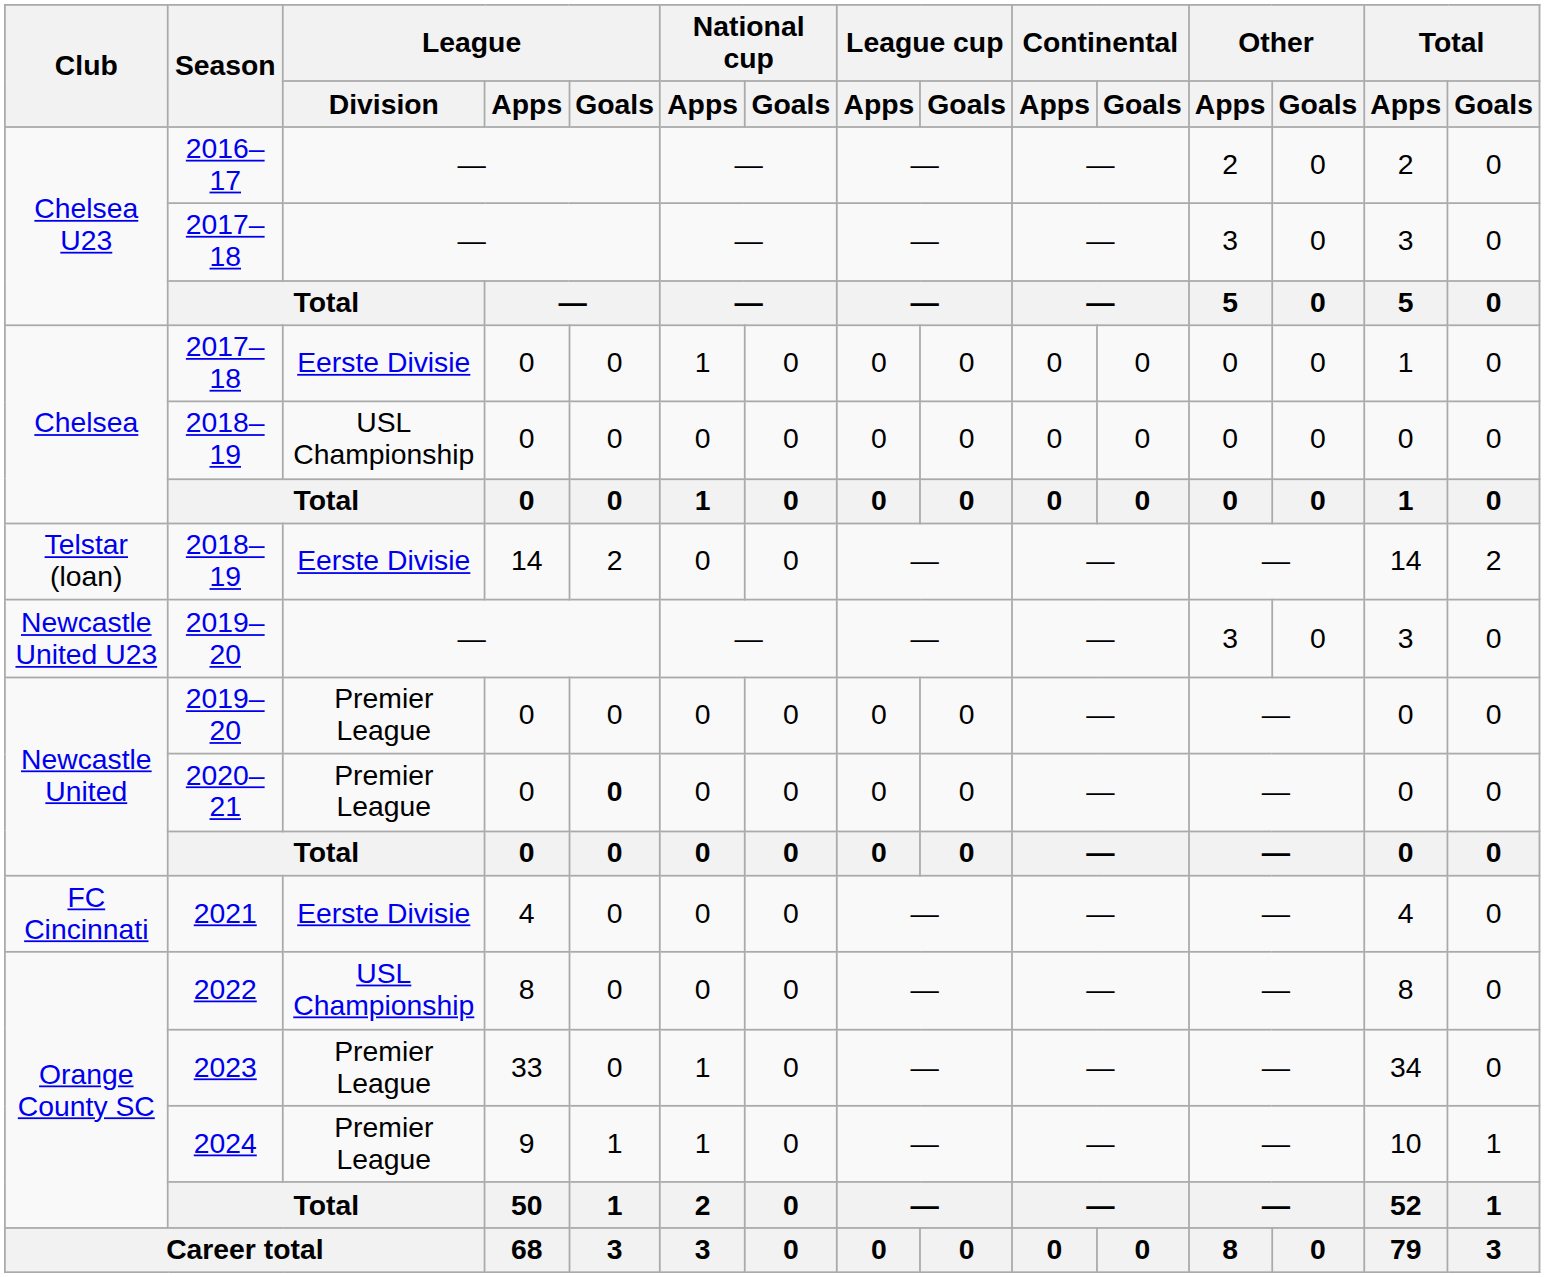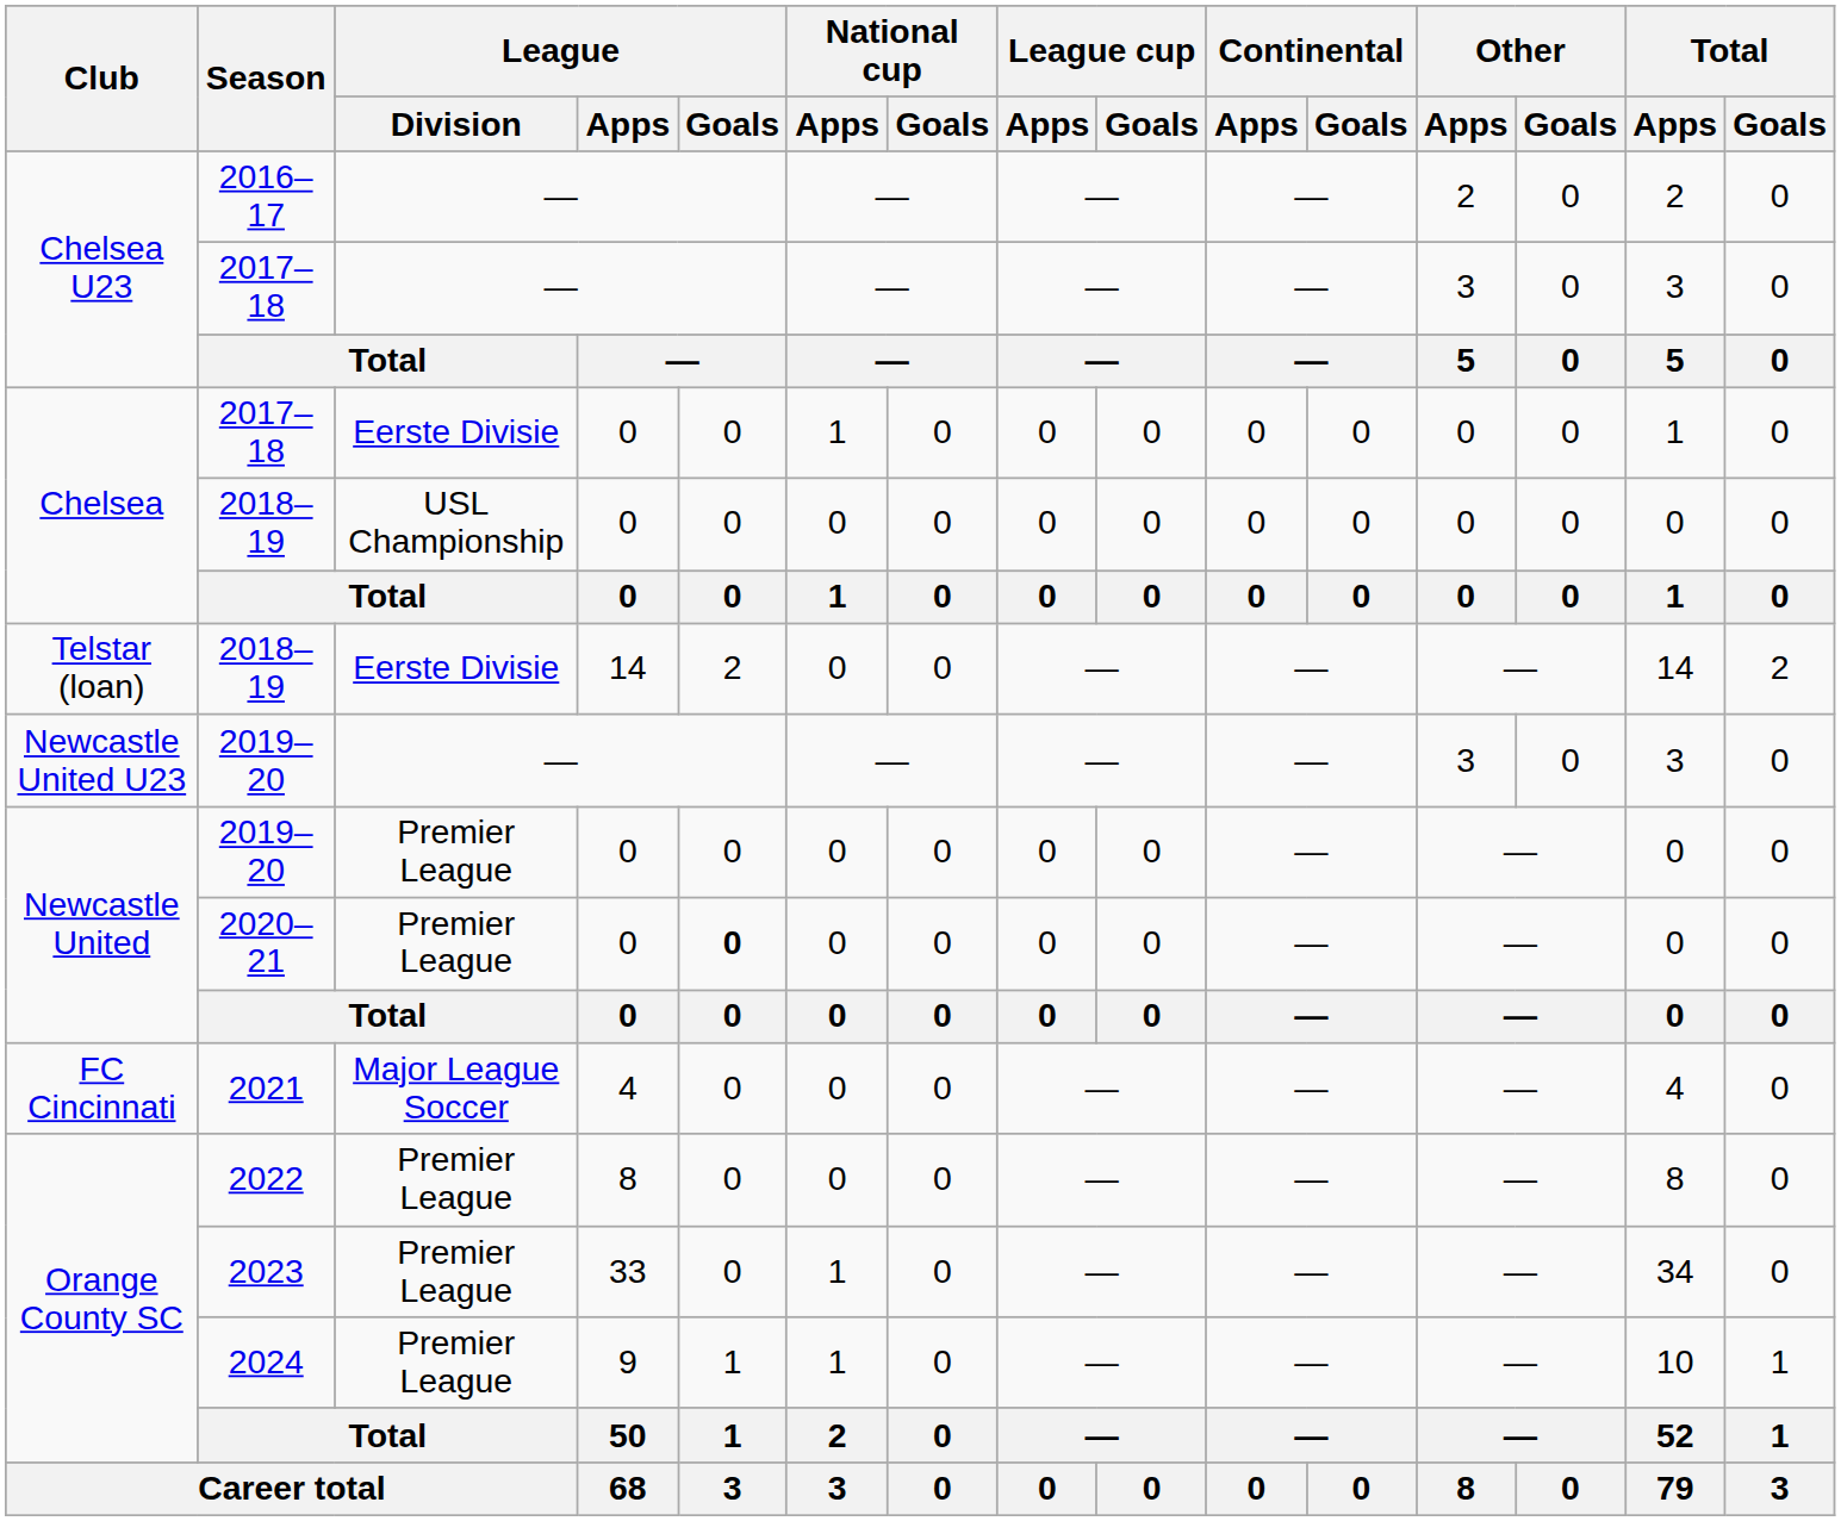 <table class="wikitable" style="text-align:center">
 <tr>
 <th rowspan="2">Club</th>
 <th rowspan="2">Season</th>
 <th colspan="3">League</th>
 <th colspan="2">National cup</th>
 <th colspan="2">League cup</th>
 <th colspan="2">Continental</th>
 <th colspan="2">Other</th>
 <th colspan="2">Total</th>
 </tr>
 <tr>
 <th>Division</th>
 <th>Apps</th>
 <th>Goals</th>
 <th>Apps</th>
 <th>Goals</th>
 <th>Apps</th>
 <th>Goals</th>
 <th>Apps</th>
 <th>Goals</th>
 <th>Apps</th>
 <th>Goals</th>
 <th>Apps</th>
 <th>Goals</th>
 </tr>
 <tr>
 <td rowspan="3"><a href='#'>Chelsea U23</a></td>
 <td><a href='#'>2016–17</a></td>
 <td colspan="3">—</td>
 <td colspan="2">—</td>
 <td colspan="2">—</td>
 <td colspan="2">—</td>
 <td>2</td>
 <td>0</td>
 <td>2</td>
 <td>0</td>
 </tr>
 <tr>
 <td><a href='#'>2017–18</a></td>
 <td colspan="3">—</td>
 <td colspan="2">—</td>
 <td colspan="2">—</td>
 <td colspan="2">—</td>
 <td>3</td>
 <td>0</td>
 <td>3</td>
 <td>0</td>
 </tr>
 <tr>
 <th colspan="2">Total</th>
 <th colspan="2">—</th>
 <th colspan="2">—</th>
 <th colspan="2">—</th>
 <th colspan="2">—</th>
 <th>5</th>
 <th>0</th>
 <th>5</th>
 <th>0</th>
 </tr>
 <tr>
 <td rowspan="3"><a href='#'>Chelsea</a></td>
 <td><a href='#'>2017–18</a></td>
 <td><a href='#'>Eerste Divisie</a></td>
 <td>0</td>
 <td>0</td>
 <td>1</td>
 <td>0</td>
 <td>0</td>
 <td>0</td>
 <td>0</td>
 <td>0</td>
 <td>0</td>
 <td>0</td>
 <td>1</td>
 <td>0</td>
 </tr>
 <tr>
 <td><a href='#'>2018–19</a></td>
 <td>USL Championship</td>
 <td>0</td>
 <td>0</td>
 <td>0</td>
 <td>0</td>
 <td>0</td>
 <td>0</td>
 <td>0</td>
 <td>0</td>
 <td>0</td>
 <td>0</td>
 <td>0</td>
 <td>0</td>
 </tr>
 <tr>
 <th colspan="2">Total</th>
 <th>0</th>
 <th>0</th>
 <th>1</th>
 <th>0</th>
 <th>0</th>
 <th>0</th>
 <th>0</th>
 <th>0</th>
 <th>0</th>
 <th>0</th>
 <th>1</th>
 <th>0</th>
 </tr>
 <tr>
 <td><a href='#'>Telstar</a> (loan)</td>
 <td><a href='#'>2018–19</a></td>
 <td><a href='#'>Eerste Divisie</a></td>
 <td>14</td>
 <td>2</td>
 <td>0</td>
 <td>0</td>
 <td colspan="2">—</td>
 <td colspan="2">—</td>
 <td colspan="2">—</td>
 <td>14</td>
 <td>2</td>
 </tr>
 <tr>
 <td><a href='#'>Newcastle United U23</a></td>
 <td><a href='#'>2019–20</a></td>
 <td colspan="3">—</td>
 <td colspan="2">—</td>
 <td colspan="2">—</td>
 <td colspan="2">—</td>
 <td>3</td>
 <td>0</td>
 <td>3</td>
 <td>0</td>
 </tr>
 <tr>
 <td rowspan="3"><a href='#'>Newcastle United</a></td>
 <td><a href='#'>2019–20</a></td>
 <td>Premier League</td>
 <td>0</td>
 <td>0</td>
 <td>0</td>
 <td>0</td>
 <td>0</td>
 <td>0</td>
 <td colspan="2">—</td>
 <td colspan="2">—</td>
 <td>0</td>
 <td>0</td>
 </tr>
 <tr>
 <td><a href='#'>2020–21</a></td>
 <td>Premier League</td>
 <td>0</td>
 <td><strong>0</strong></td>
 <td>0</td>
 <td>0</td>
 <td>0</td>
 <td>0</td>
 <td colspan="2">—</td>
 <td colspan="2">—</td>
 <td>0</td>
 <td>0</td>
 </tr>
 <tr>
 <th colspan="2">Total</th>
 <th>0</th>
 <th>0</th>
 <th>0</th>
 <th>0</th>
 <th>0</th>
 <th>0</th>
 <th colspan="2">—</th>
 <th colspan="2">—</th>
 <th>0</th>
 <th>0</th>
 </tr>
 <tr>
 <td><a href='#'>FC Cincinnati</a></td>
 <td><a href='#'>2021</a></td>
-<td><a href='#'>Eerste Divisie</a></td>
+<td><a href='#'>Major League Soccer</a></td>
 <td>4</td>
 <td>0</td>
 <td>0</td>
 <td>0</td>
 <td colspan="2">—</td>
 <td colspan="2">—</td>
 <td colspan="2">—</td>
 <td>4</td>
 <td>0</td>
 </tr>
 <tr>
 <td rowspan="4"><a href='#'>Orange County SC</a></td>
 <td><a href='#'>2022</a></td>
-<td><a href='#'>USL Championship</a></td>
+<td>Premier League</td>
 <td>8</td>
 <td>0</td>
 <td>0</td>
 <td>0</td>
 <td colspan="2">—</td>
 <td colspan="2">—</td>
 <td colspan="2">—</td>
 <td>8</td>
 <td>0</td>
 </tr>
 <tr>
 <td><a href='#'>2023</a></td>
 <td>Premier League</td>
 <td>33</td>
 <td>0</td>
 <td>1</td>
 <td>0</td>
 <td colspan="2">—</td>
 <td colspan="2">—</td>
 <td colspan="2">—</td>
 <td>34</td>
 <td>0</td>
 </tr>
 <tr>
 <td><a href='#'>2024</a></td>
 <td>Premier League</td>
 <td>9</td>
 <td>1</td>
 <td>1</td>
 <td>0</td>
 <td colspan="2">—</td>
 <td colspan="2">—</td>
 <td colspan="2">—</td>
 <td>10</td>
 <td>1</td>
 </tr>
 <tr>
 <th colspan="2">Total</th>
 <th>50</th>
 <th>1</th>
 <th>2</th>
 <th>0</th>
 <th colspan="2">—</th>
 <th colspan="2">—</th>
 <th colspan="2">—</th>
 <th>52</th>
 <th>1</th>
 </tr>
 <tr>
 <th colspan="3">Career total</th>
 <th>68</th>
 <th>3</th>
 <th>3</th>
 <th>0</th>
 <th>0</th>
 <th>0</th>
 <th>0</th>
 <th>0</th>
 <th>8</th>
 <th>0</th>
 <th>79</th>
 <th>3</th>
 </tr>
 </table>
